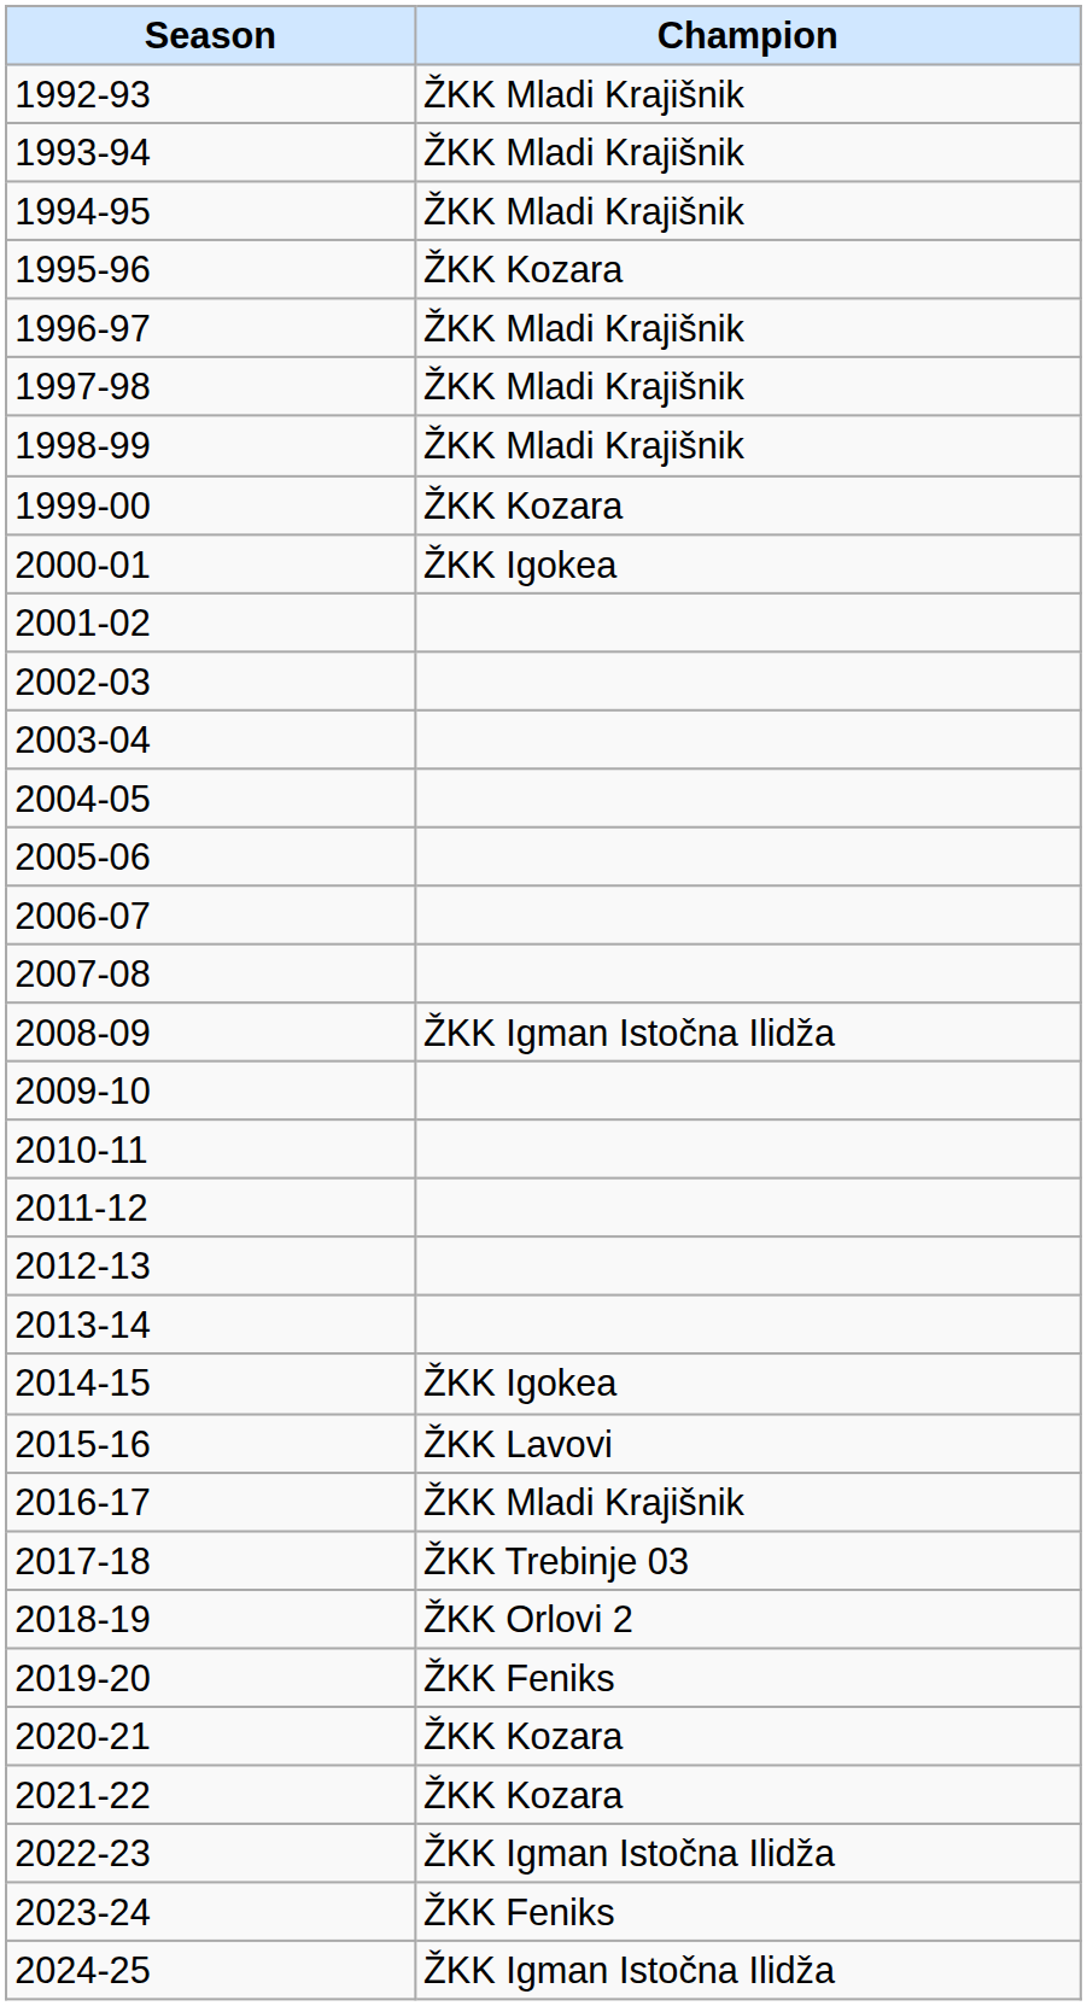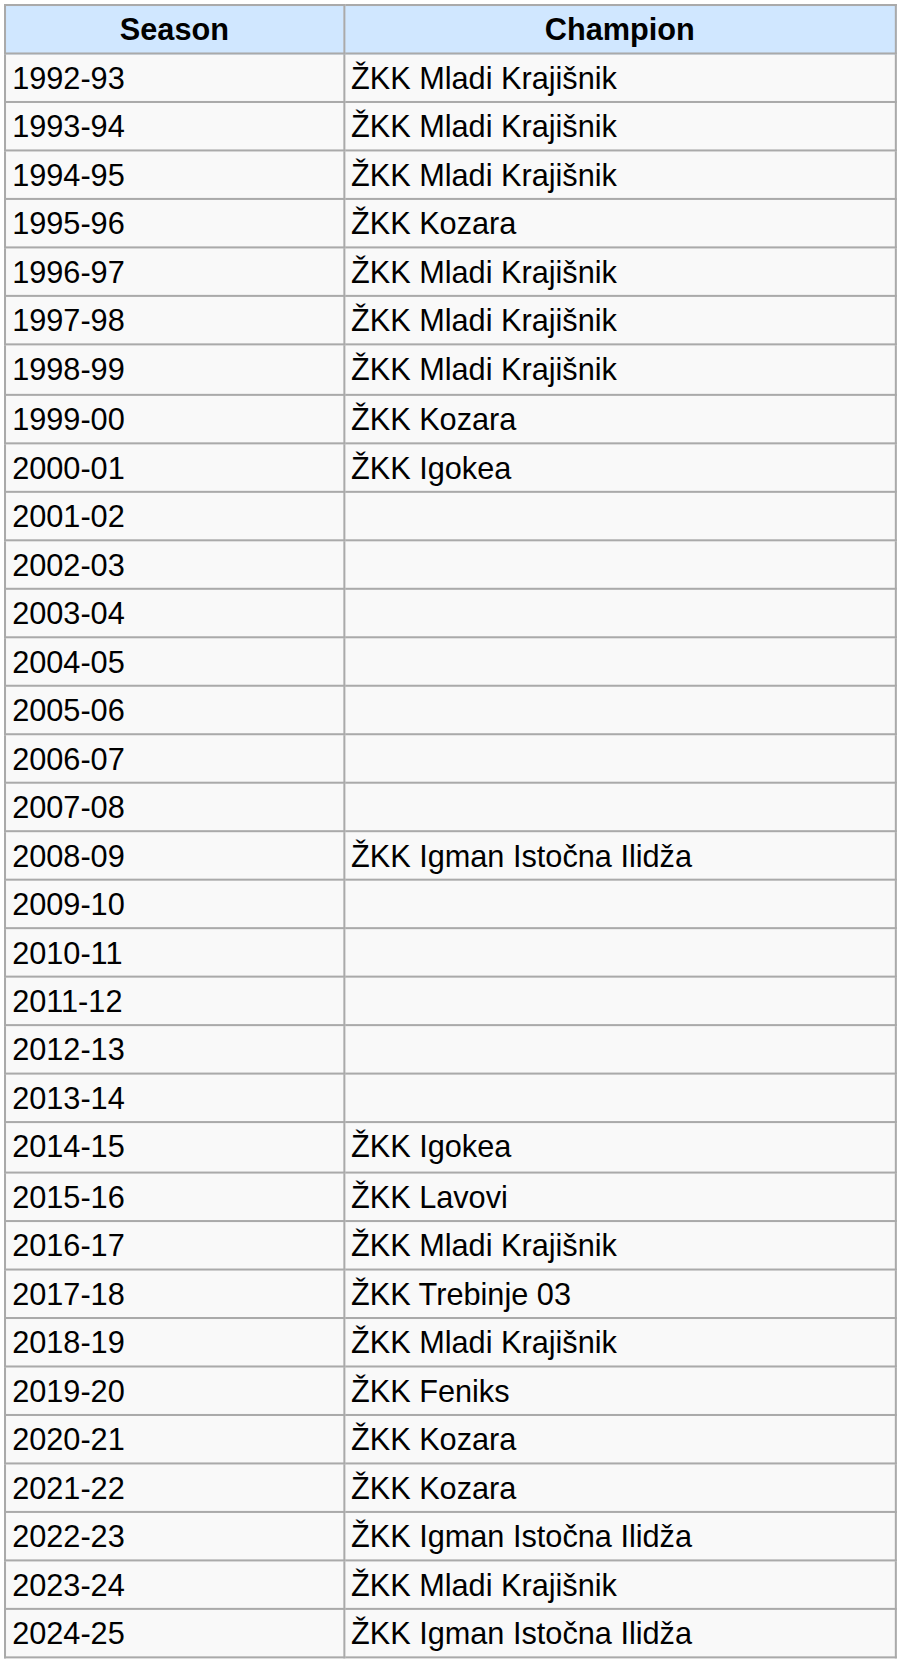 <table class="wikitable col1cen col4cen" style="text-align: left; width: 50%; font-size: 95%;">
 <tr style="text-align:center; background:#d0e7ff;">
 <td style="width:10%;"><strong>Season</strong></td>
 <td style="width:18%;"><strong>Champion</strong></td>
 </tr>
 <tr>
 <td>1992-93</td>
 <td>ŽKK Mladi Krajišnik</td>
 </tr>
 <tr>
 <td>1993-94</td>
 <td>ŽKK Mladi Krajišnik</td>
 </tr>
 <tr>
 <td>1994-95</td>
 <td>ŽKK Mladi Krajišnik</td>
 </tr>
 <tr>
 <td>1995-96</td>
 <td>ŽKK Kozara</td>
 </tr>
 <tr>
 <td>1996-97</td>
 <td>ŽKK Mladi Krajišnik</td>
 </tr>
 <tr>
 <td>1997-98</td>
 <td>ŽKK Mladi Krajišnik</td>
 </tr>
 <tr>
 <td>1998-99</td>
 <td>ŽKK Mladi Krajišnik</td>
 </tr>
 <tr>
 <td>1999-00</td>
 <td>ŽKK Kozara</td>
 </tr>
 <tr>
 <td>2000-01</td>
 <td>ŽKK Igokea</td>
 </tr>
 <tr>
 <td>2001-02</td>
 <td></td>
 </tr>
 <tr>
 <td>2002-03</td>
 <td></td>
 </tr>
 <tr>
 <td>2003-04</td>
 <td></td>
 </tr>
 <tr>
 <td>2004-05</td>
 <td></td>
 </tr>
 <tr>
 <td>2005-06</td>
 <td></td>
 </tr>
 <tr>
 <td>2006-07</td>
 <td></td>
 </tr>
 <tr>
 <td>2007-08</td>
 <td></td>
 </tr>
 <tr>
 <td>2008-09</td>
 <td>ŽKK Igman Istočna Ilidža</td>
 </tr>
 <tr>
 <td>2009-10</td>
 <td></td>
 </tr>
 <tr>
 <td>2010-11</td>
 <td></td>
 </tr>
 <tr>
 <td>2011-12</td>
 <td></td>
 </tr>
 <tr>
 <td>2012-13</td>
 <td></td>
 </tr>
 <tr>
 <td>2013-14</td>
 <td></td>
 </tr>
 <tr>
 <td>2014-15</td>
 <td>ŽKK Igokea</td>
 </tr>
 <tr>
 <td>2015-16</td>
 <td>ŽKK Lavovi</td>
 </tr>
 <tr>
 <td>2016-17</td>
 <td>ŽKK Mladi Krajišnik</td>
 </tr>
 <tr>
 <td>2017-18</td>
 <td>ŽKK Trebinje 03</td>
 </tr>
 <tr>
 <td>2018-19</td>
-<td>ŽKK Orlovi 2</td>
+<td>ŽKK Mladi Krajišnik</td>
 </tr>
 <tr>
 <td>2019-20</td>
 <td>ŽKK Feniks</td>
 </tr>
 <tr>
 <td>2020-21</td>
 <td>ŽKK Kozara</td>
 </tr>
 <tr>
 <td>2021-22</td>
 <td>ŽKK Kozara</td>
 </tr>
 <tr>
 <td>2022-23</td>
 <td>ŽKK Igman Istočna Ilidža</td>
 </tr>
 <tr>
 <td>2023-24</td>
-<td>ŽKK Feniks</td>
+<td>ŽKK Mladi Krajišnik</td>
 </tr>
 <tr>
 <td>2024-25</td>
 <td>ŽKK Igman Istočna Ilidža</td>
 </tr>
 </table>
